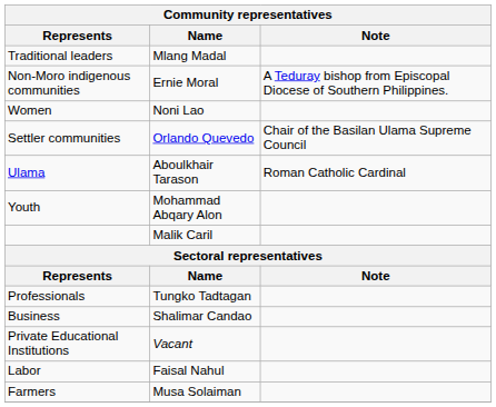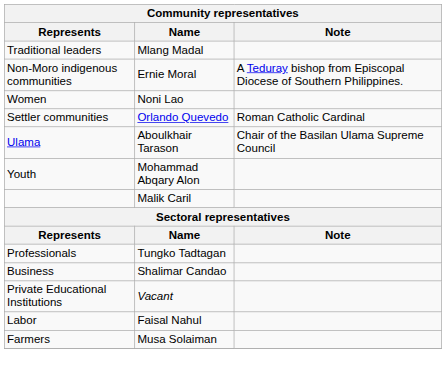 <table class="wikitable">
 <tr>
 <th colspan=3>Community representatives</th>
 </tr>
 <tr>
 <th>Represents</th>
 <th>Name</th>
 <th>Note</th>
 </tr>
 <tr>
 <td>Traditional leaders</td>
 <td>Mlang Madal</td>
 <td></td>
 </tr>
 <tr>
 <td>Non-Moro indigenous communities</td>
 <td>Ernie Moral</td>
 <td>A <a href='#'>Teduray</a> bishop from Episcopal Diocese of Southern Philippines.</td>
 </tr>
 <tr>
 <td>Women</td>
 <td>Noni Lao</td>
 <td></td>
 </tr>
 <tr>
 <td>Settler communities</td>
 <td><a href='#'>Orlando Quevedo</a></td>
-<td>Chair of the Basilan Ulama Supreme Council</td>
+<td>Roman Catholic Cardinal</td>
 </tr>
 <tr>
 <td><a href='#'>Ulama</a></td>
 <td>Aboulkhair Tarason</td>
-<td>Roman Catholic Cardinal</td>
+<td>Chair of the Basilan Ulama Supreme Council</td>
 </tr>
 <tr>
 <td>Youth</td>
 <td>Mohammad Abqary Alon</td>
 <td></td>
 </tr>
 <tr>
 <td></td>
 <td>Malik Caril</td>
 <td></td>
 </tr>
 <tr>
 <th colspan=3>Sectoral representatives</th>
 </tr>
 <tr>
 <th>Represents</th>
 <th>Name</th>
 <th>Note</th>
 </tr>
 <tr>
 <td>Professionals</td>
 <td>Tungko Tadtagan</td>
 <td></td>
 </tr>
 <tr>
 <td>Business</td>
 <td>Shalimar Candao</td>
 <td></td>
 </tr>
 <tr>
 <td>Private Educational Institutions</td>
 <td><em>Vacant</em></td>
 <td></td>
 </tr>
 <tr>
 <td>Labor</td>
 <td>Faisal Nahul</td>
 <td></td>
 </tr>
 <tr>
 <td>Farmers</td>
 <td>Musa Solaiman</td>
 <td></td>
 </tr>
 <tr>
 </tr>
 </table>
